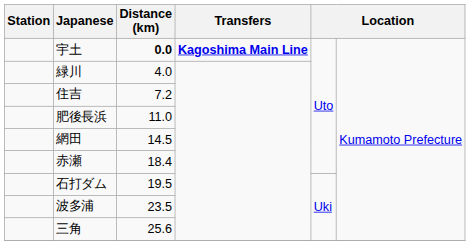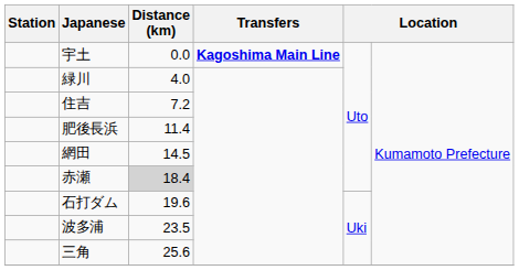 <table class=wikitable>
 <tr>
 <th>Station</th>
 <th>Japanese</th>
 <th>Distance<br>(km)</th>
 <th>Transfers</th>
 <th colspan="2">Location</th>
 </tr>
 <tr>
 <td></td>
 <td>宇土</td>
-<td align="right"><strong>0.0</strong></td>
+<td align="right">0.0</td>
 <td><strong><a href='#'>Kagoshima Main Line</a></strong></td>
 <td rowspan="6"><a href='#'>Uto</a></td>
 <td rowspan="9"><a href='#'>Kumamoto Prefecture</a></td>
 </tr>
 <tr>
 <td></td>
 <td>緑川</td>
 <td align="right">4.0</td>
 <td rowspan="8"> </td>
 </tr>
 <tr>
 <td></td>
 <td>住吉</td>
 <td align="right">7.2</td>
 </tr>
 <tr>
 <td></td>
 <td>肥後長浜</td>
-<td align="right">11.0</td>
+<td align="right">11.4</td>
 </tr>
 <tr>
 <td></td>
 <td>網田</td>
 <td align="right">14.5</td>
 </tr>
 <tr>
 <td></td>
 <td>赤瀬</td>
-<td align="right">18.4</td>
+<td align="right" style="background: lightgrey;">18.4</td>
 </tr>
 <tr>
 <td></td>
 <td>石打ダム</td>
-<td align="right">19.5</td>
+<td align="right">19.6</td>
 <td rowspan="3"><a href='#'>Uki</a></td>
 </tr>
 <tr>
 <td></td>
 <td>波多浦</td>
 <td align="right">23.5</td>
 </tr>
 <tr>
 <td></td>
 <td>三角</td>
 <td align="right">25.6</td>
 </tr>
 <tr>
 </tr>
 </table>
